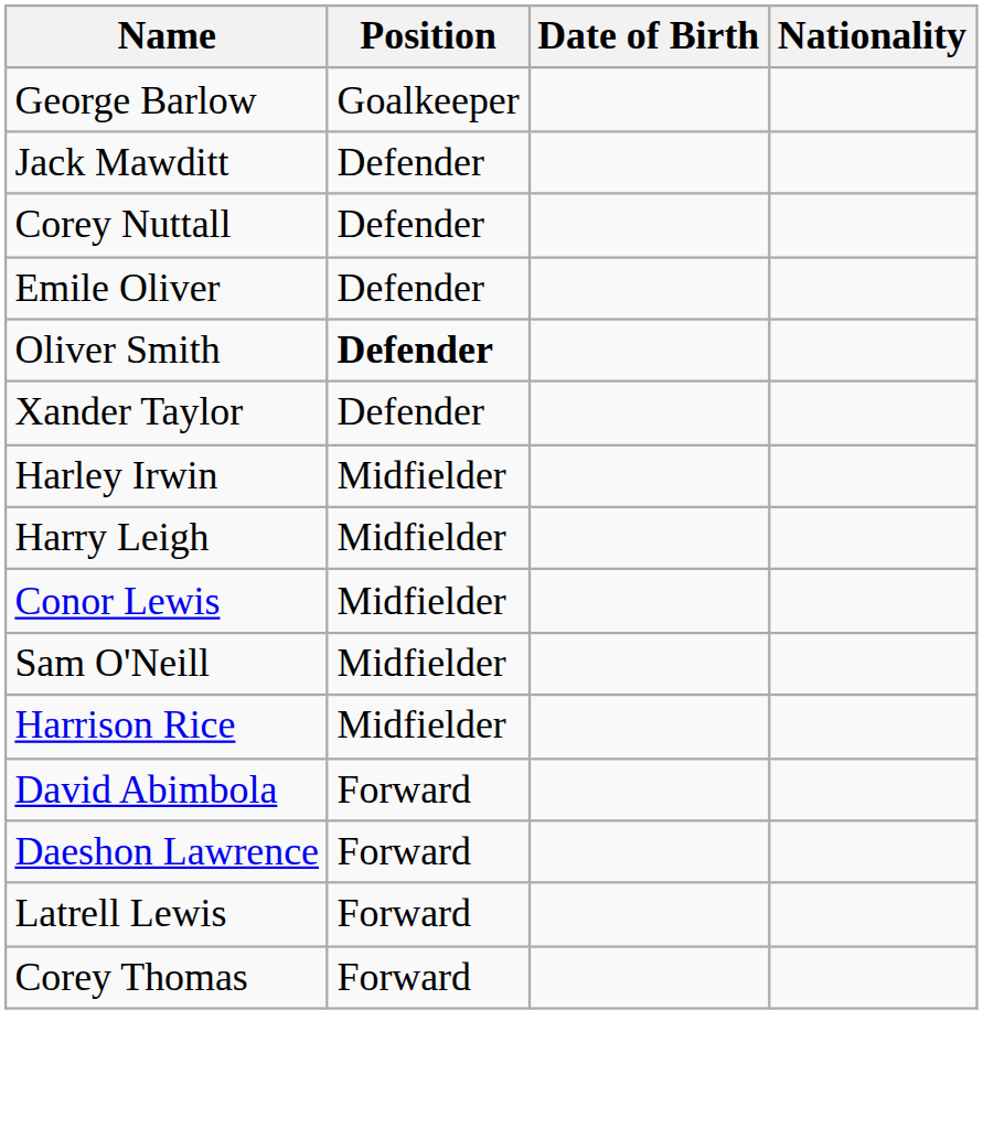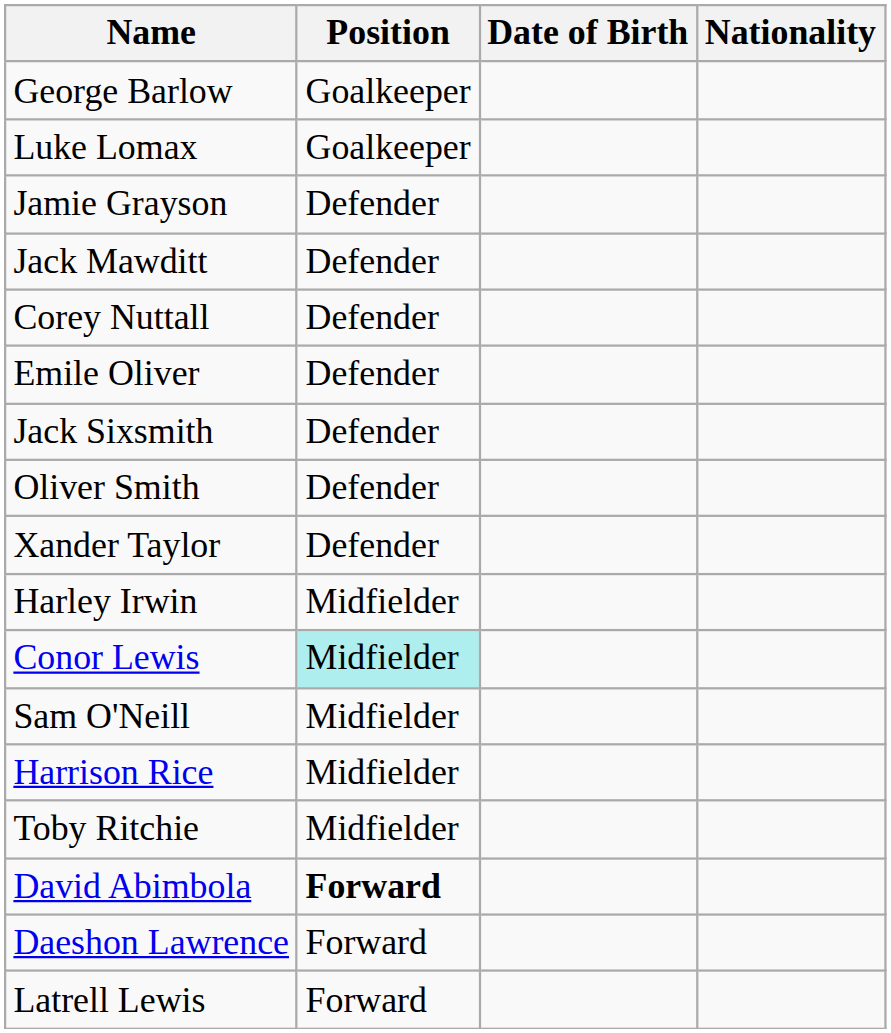 <table class="wikitable">
 <tr>
 <th>Name</th>
 <th>Position</th>
 <th>Date of Birth</th>
 <th>Nationality</th>
 </tr>
 <tr>
 <td>George Barlow</td>
 <td>Goalkeeper</td>
+<td></td>
+<td></td>
+</tr>
+<tr>
+<td>Luke Lomax</td>
+<td>Goalkeeper</td>
+<td></td>
+<td></td>
+</tr>
+<tr>
+<td>Jamie Grayson</td>
+<td>Defender</td>
 <td></td>
 <td></td>
 </tr>
 <tr>
 <td>Jack Mawditt</td>
 <td>Defender</td>
 <td></td>
 <td></td>
 </tr>
 <tr>
 <td>Corey Nuttall</td>
 <td>Defender</td>
 <td></td>
 <td></td>
 </tr>
 <tr>
 <td>Emile Oliver</td>
 <td>Defender</td>
 <td></td>
 <td></td>
 </tr>
 <tr>
+<td>Jack Sixsmith</td>
+<td>Defender</td>
+<td></td>
+<td></td>
+</tr>
+<tr>
 <td>Oliver Smith</td>
-<td><strong>Defender</strong></td>
+<td>Defender</td>
 <td></td>
 <td></td>
 </tr>
 <tr>
 <td>Xander Taylor</td>
 <td>Defender</td>
 <td></td>
 <td></td>
 </tr>
 <tr>
 <td>Harley Irwin</td>
 <td>Midfielder</td>
 <td></td>
 <td></td>
 </tr>
 <tr>
-<td>Harry Leigh</td>
-<td>Midfielder</td>
-<td></td>
-<td></td>
-</tr>
-<tr>
 <td><a href='#'>Conor Lewis</a></td>
-<td>Midfielder</td>
+<td style="background: paleturquoise;">Midfielder</td>
 <td></td>
 <td></td>
 </tr>
 <tr>
 <td>Sam O'Neill</td>
 <td>Midfielder</td>
 <td></td>
 <td></td>
 </tr>
 <tr>
 <td><a href='#'>Harrison Rice</a></td>
 <td>Midfielder</td>
 <td></td>
 <td></td>
 </tr>
 <tr>
+<td>Toby Ritchie</td>
+<td>Midfielder</td>
+<td></td>
+<td></td>
+</tr>
+<tr>
 <td><a href='#'>David Abimbola</a></td>
-<td>Forward</td>
+<td><strong>Forward</strong></td>
 <td></td>
 <td></td>
 </tr>
 <tr>
 <td><a href='#'>Daeshon Lawrence</a></td>
 <td>Forward</td>
 <td></td>
 <td></td>
 </tr>
 <tr>
 <td>Latrell Lewis</td>
 <td>Forward</td>
 <td></td>
 <td></td>
 </tr>
-<tr>
-<td>Corey Thomas</td>
-<td>Forward</td>
-<td></td>
-<td></td>
-</tr>
 </table>
